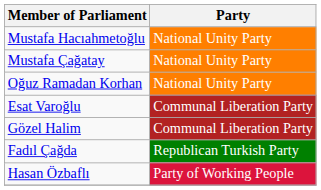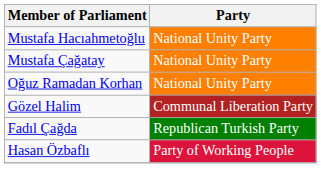 <table class="wikitable">
 <tr>
 <th>Member of Parliament</th>
 <th>Party</th>
 </tr>
 <tr>
 <td><a href='#'>Mustafa Hacıahmetoğlu</a></td>
 <td style="background:#FF7F00; color:white">National Unity Party</td>
 </tr>
 <tr>
 <td><a href='#'>Mustafa Çağatay</a></td>
 <td style="background:#FF7F00; color:white">National Unity Party</td>
 </tr>
 <tr>
 <td><a href='#'>Oğuz Ramadan Korhan</a></td>
 <td style="background:#FF7F00; color:white">National Unity Party</td>
 </tr>
 <tr>
-<td><a href='#'>Esat Varoğlu</a></td>
-<td style="background:#B22222; color:white">Communal Liberation Party</td>
-</tr>
-<tr>
 <td><a href='#'>Gözel Halim</a></td>
 <td style="background:#B22222; color:white">Communal Liberation Party</td>
 </tr>
 <tr>
 <td><a href='#'>Fadıl Çağda</a></td>
 <td style="background:#008000; color:white">Republican Turkish Party</td>
 </tr>
 <tr>
 <td><a href='#'>Hasan Özbaflı</a></td>
 <td style="background:#DC143C; color:white">Party of Working People</td>
 </tr>
 <tr>
 </tr>
 </table>
